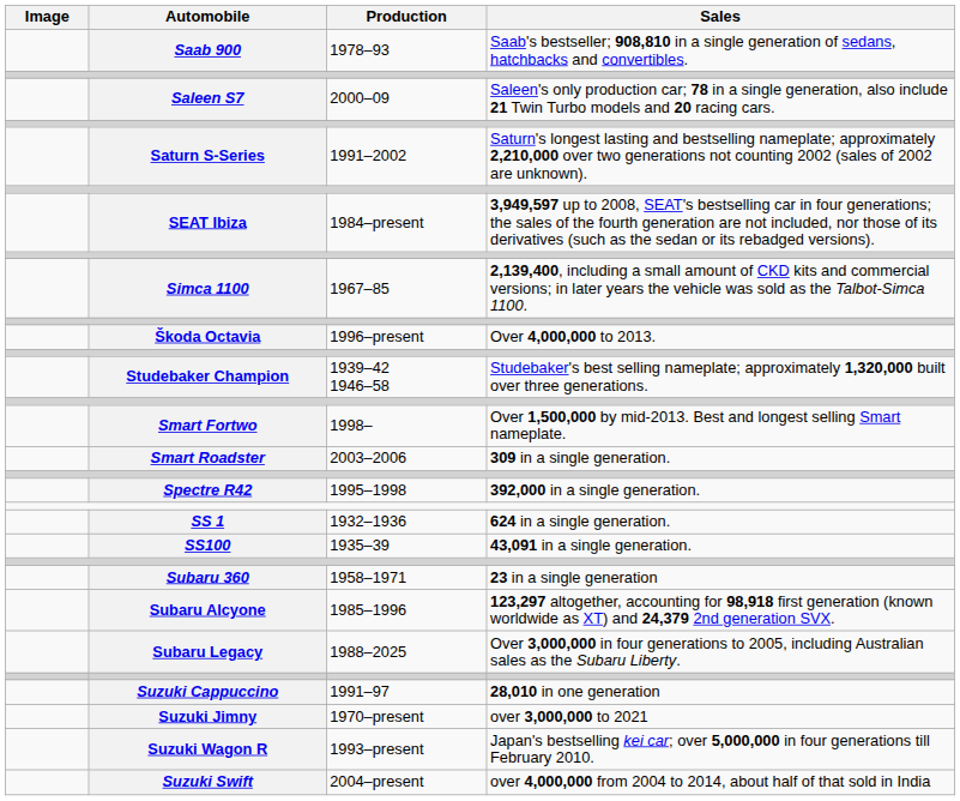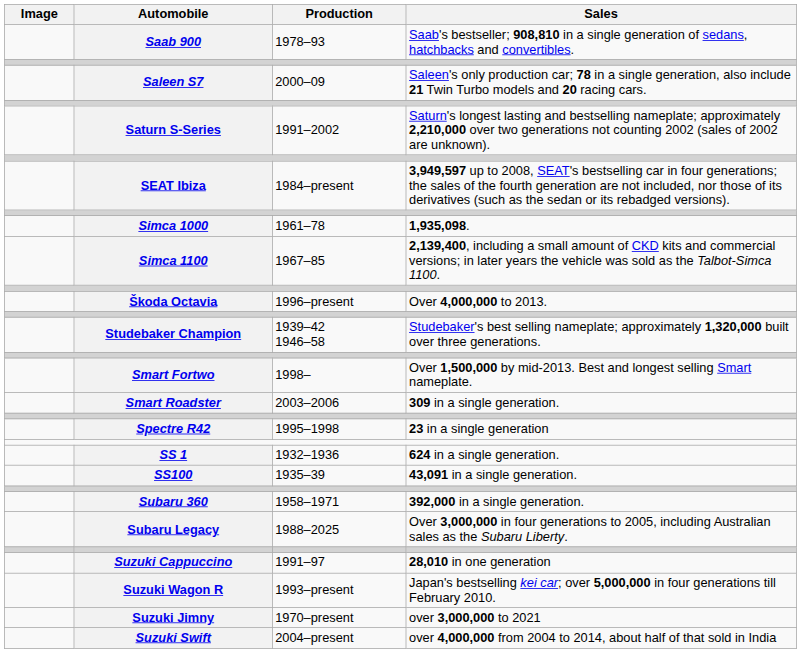 <table class="wikitable sortable">
 <tr>
 <th style="width:5em">Image</th>
 <th style="width:15em">Automobile</th>
 <th style="width:10em">Production</th>
 <th style="width:30em">Sales</th>
 </tr>
 <tr>
 <td></td>
 <th><em><a href='#'>Saab 900</a></em></th>
 <td>1978–93</td>
 <td><a href='#'>Saab</a>'s bestseller; <strong>908,810</strong> in a single generation of <a href='#'>sedans</a>, <a href='#'>hatchbacks</a> and <a href='#'>convertibles</a>.</td>
 </tr>
 <tr style="background:lightgrey;">
 <td colspan="4"></td>
 </tr>
 <tr>
 <td></td>
 <th><em><a href='#'>Saleen S7</a></em></th>
 <td>2000–09</td>
 <td><a href='#'>Saleen</a>'s only production car; <strong>78</strong> in a single generation, also include <strong>21</strong> Twin Turbo models and <strong>20</strong> racing cars.</td>
 </tr>
 <tr style="background:lightgrey;">
 <td colspan="4"></td>
 </tr>
 <tr>
 <td></td>
 <th><a href='#'>Saturn S-Series</a></th>
 <td>1991–2002</td>
 <td><a href='#'>Saturn</a>'s longest lasting and bestselling nameplate; approximately <strong>2,210,000</strong> over two generations not counting 2002 (sales of 2002 are unknown).</td>
 </tr>
 <tr style="background:lightgrey;">
 <td colspan="4"></td>
 </tr>
 <tr>
 <td></td>
 <th><a href='#'>SEAT Ibiza</a></th>
 <td>1984–present</td>
 <td><strong>3,949,597</strong> up to 2008, <a href='#'>SEAT</a>'s bestselling car in four generations; the sales of the fourth generation are not included, nor those of its derivatives (such as the sedan or its rebadged versions).</td>
 </tr>
 <tr style="background:lightgrey;">
 <td colspan="4"></td>
+</tr>
+<tr>
+<td></td>
+<th><em><a href='#'>Simca 1000</a></em></th>
+<td>1961–78</td>
+<td><strong>1,935,098</strong>.</td>
 </tr>
 <tr>
 <td></td>
 <th><em><a href='#'>Simca 1100</a></em></th>
 <td>1967–85</td>
 <td><strong>2,139,400</strong>, including a small amount of <a href='#'>CKD</a> kits and commercial versions; in later years the vehicle was sold as the <em>Talbot-Simca 1100</em>.</td>
 </tr>
 <tr style="background:lightgrey;">
 <td colspan="4"></td>
 </tr>
 <tr>
 <td></td>
 <th><a href='#'>Škoda Octavia</a></th>
 <td>1996–present</td>
 <td>Over <strong>4,000,000</strong> to 2013.</td>
 </tr>
 <tr style="background:lightgrey;">
 <td colspan="4"></td>
 </tr>
 <tr>
 <td></td>
 <th><a href='#'>Studebaker Champion</a></th>
 <td>1939–42<br>1946–58</td>
 <td><a href='#'>Studebaker</a>'s best selling nameplate; approximately <strong>1,320,000</strong> built over three generations.</td>
 </tr>
 <tr style="background:lightgrey;">
 <td colspan="4"></td>
 </tr>
 <tr>
 <td></td>
 <th><em><a href='#'>Smart Fortwo</a></em></th>
 <td>1998–</td>
 <td>Over <strong>1,500,000</strong> by mid-2013. Best and longest selling <a href='#'>Smart</a> nameplate.</td>
 </tr>
 <tr>
 <td></td>
 <th><em><a href='#'>Smart Roadster</a></em></th>
 <td>2003–2006</td>
 <td><strong>309</strong> in a single generation.</td>
 </tr>
 <tr style="background:lightgrey;">
 <td colspan="4"></td>
 </tr>
 <tr>
 <td></td>
 <th><em><a href='#'>Spectre R42</a></em></th>
 <td>1995–1998</td>
-<td><strong>392,000</strong> in a single generation.</td>
+<td><strong>23</strong> in a single generation</td>
 </tr>
 <tr>
 <td colspan="4"></td>
 </tr>
 <tr>
 <td></td>
 <th><em><a href='#'>SS 1</a></em></th>
 <td>1932–1936</td>
 <td><strong>624</strong> in a single generation.</td>
 </tr>
 <tr>
 <td></td>
 <th><em><a href='#'>SS100</a></em></th>
 <td>1935–39</td>
 <td><strong>43,091</strong> in a single generation.</td>
 </tr>
 <tr style="background:lightgrey;">
 <td colspan="4"></td>
 </tr>
 <tr>
 <td></td>
 <th><em><a href='#'>Subaru 360</a></em></th>
 <td>1958–1971</td>
-<td><strong>23</strong> in a single generation</td>
-</tr>
-<tr>
-<td></td>
-<th><a href='#'>Subaru Alcyone</a></th>
-<td>1985–1996</td>
-<td><strong>123,297</strong> altogether, accounting for <strong>98,918</strong> first generation (known worldwide as <a href='#'>XT</a>) and <strong>24,379</strong> <a href='#'>2nd generation SVX</a>.</td>
+<td><strong>392,000</strong> in a single generation.</td>
 </tr>
 <tr>
 <td></td>
 <th><a href='#'>Subaru Legacy</a></th>
 <td>1988–2025</td>
 <td>Over <strong>3,000,000</strong> in four generations to 2005, including Australian sales as the <em>Subaru Liberty</em>.</td>
 </tr>
 <tr style="background:lightgrey;">
 <td></td>
 <td></td>
 <td></td>
 <td></td>
 </tr>
 <tr>
 <td></td>
 <th><em><a href='#'>Suzuki Cappuccino</a></em></th>
 <td>1991–97</td>
 <td><strong>28,010</strong> in one generation</td>
 </tr>
 <tr>
 <td></td>
+<th><a href='#'>Suzuki Wagon R</a></th>
+<td>1993–present</td>
+<td>Japan's bestselling <em><a href='#'>kei car</a></em>; over <strong>5,000,000</strong> in four generations till February 2010.</td>
+</tr>
+<tr>
+<td></td>
 <th><a href='#'>Suzuki Jimny</a></th>
 <td>1970–present</td>
 <td>over <strong>3,000,000</strong> to 2021</td>
-</tr>
-<tr>
-<td></td>
-<th><a href='#'>Suzuki Wagon R</a></th>
-<td>1993–present</td>
-<td>Japan's bestselling <em><a href='#'>kei car</a></em>; over <strong>5,000,000</strong> in four generations till February 2010.</td>
 </tr>
 <tr>
 <td></td>
 <th><em><a href='#'>Suzuki Swift</a></em></th>
 <td>2004–present</td>
 <td>over <strong>4,000,000</strong> from 2004 to 2014, about half of that sold in India</td>
 </tr>
 </table>
